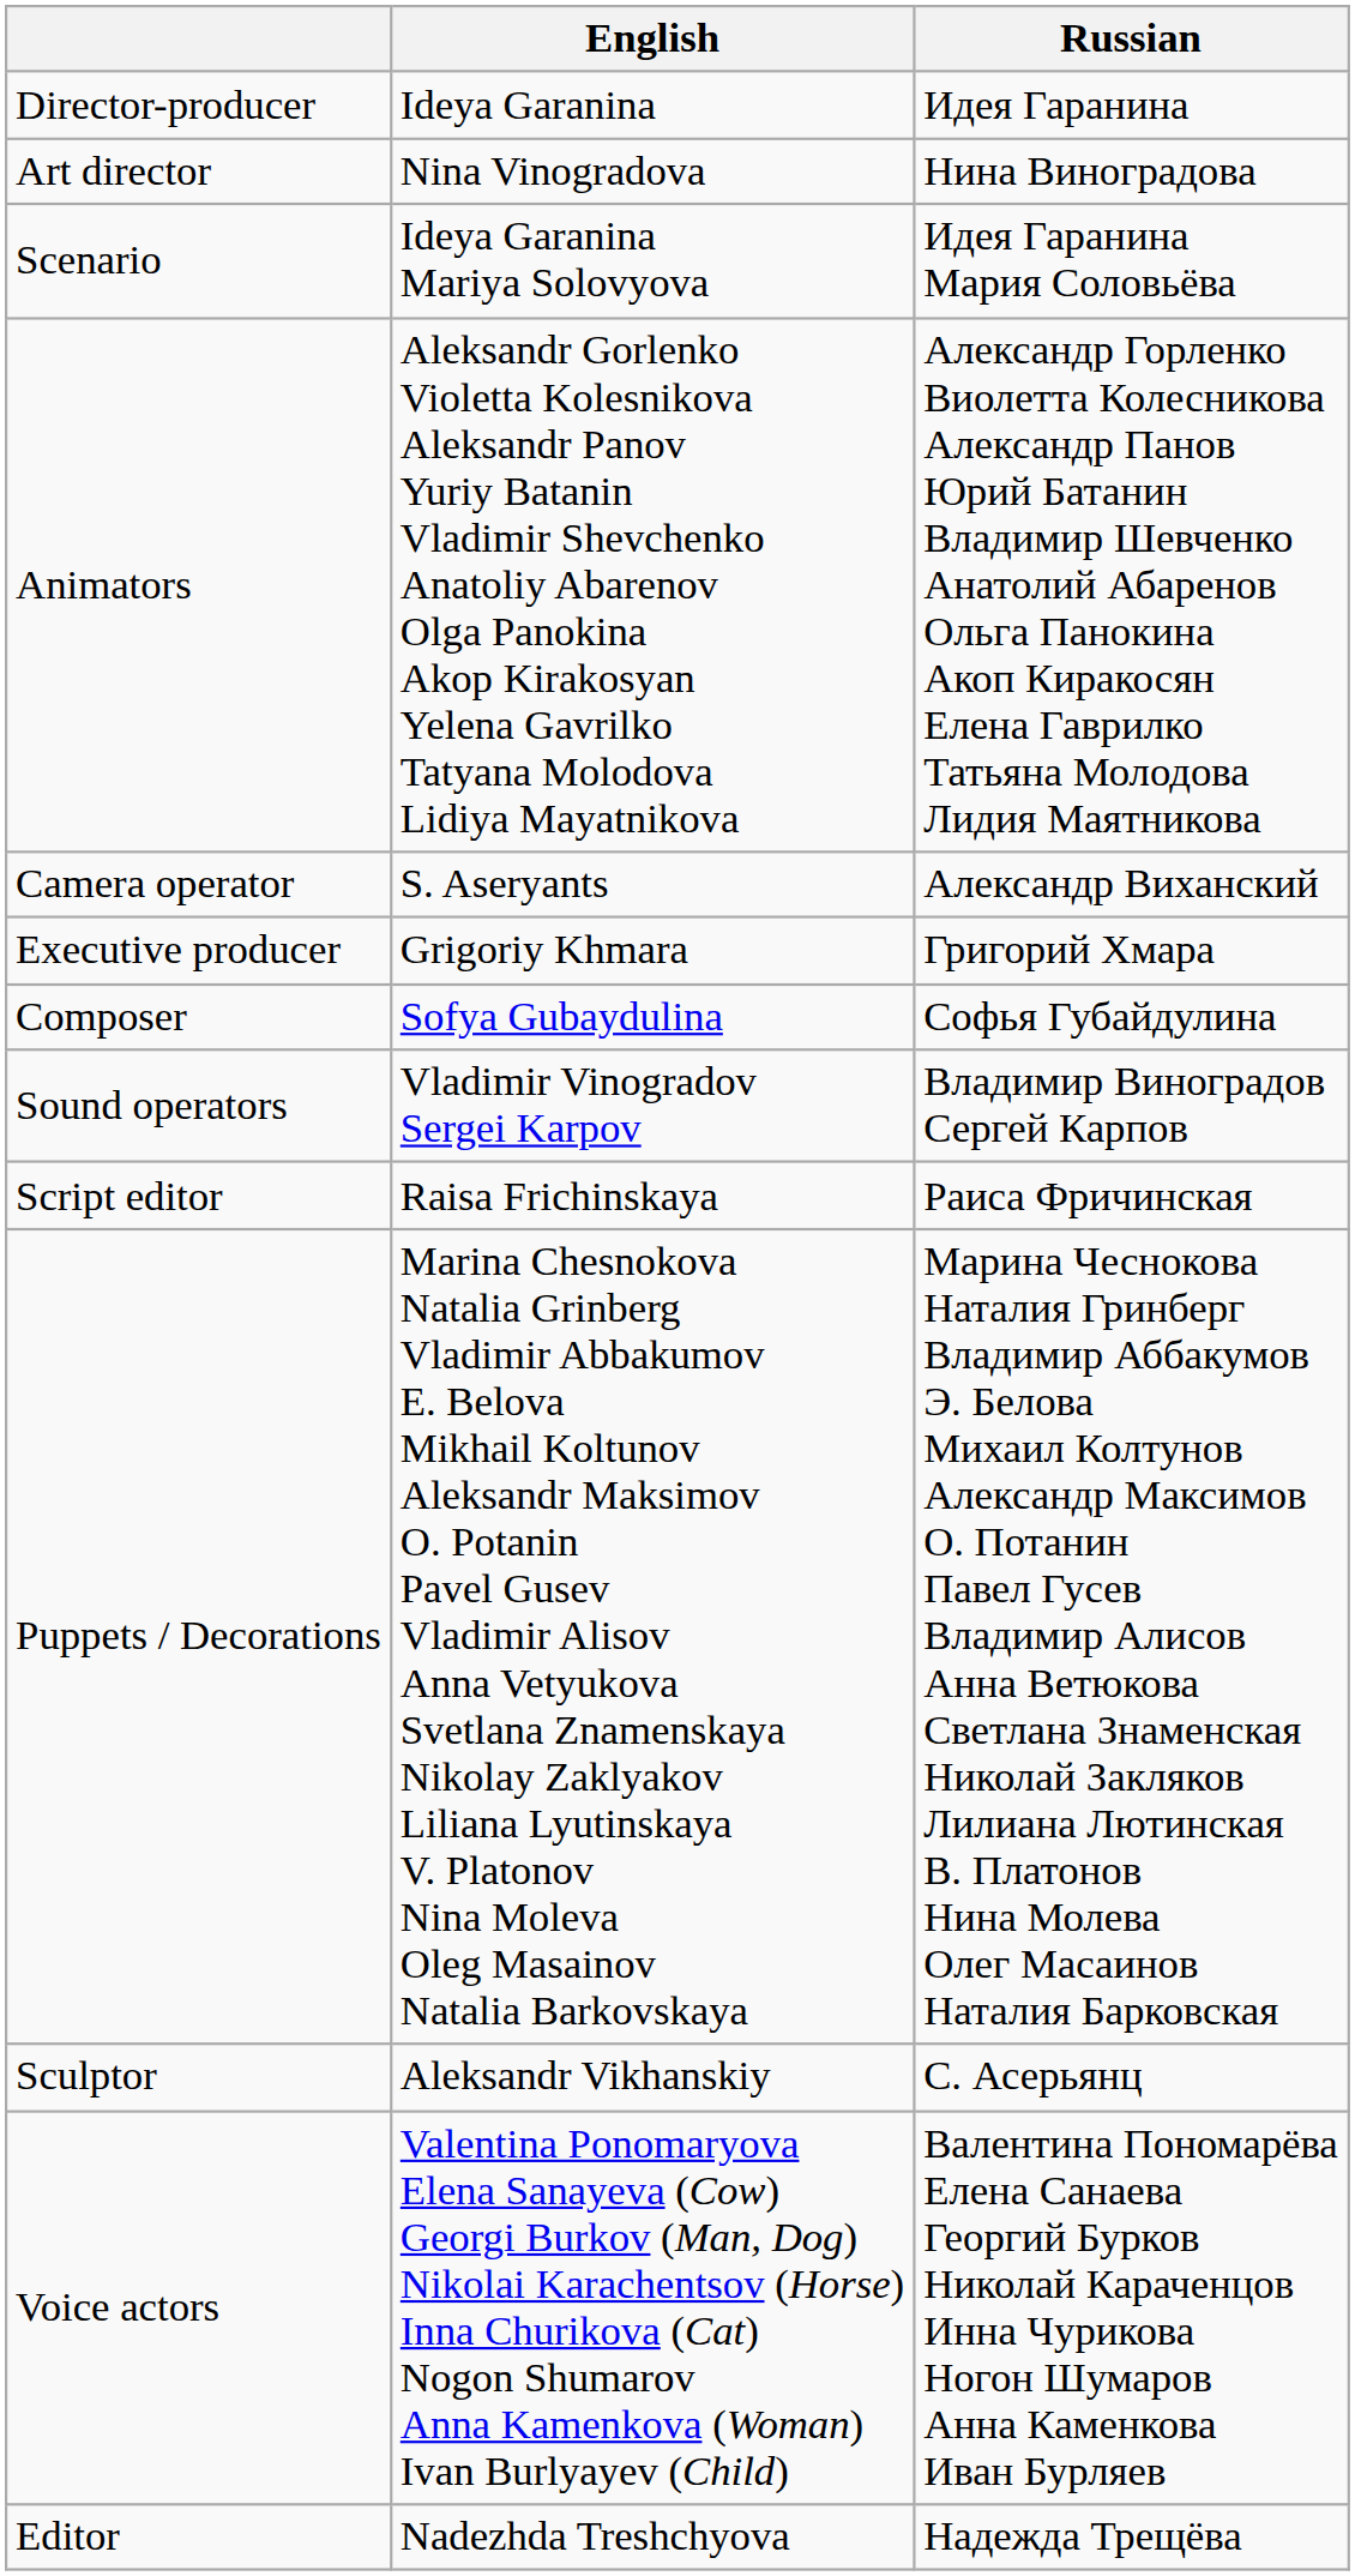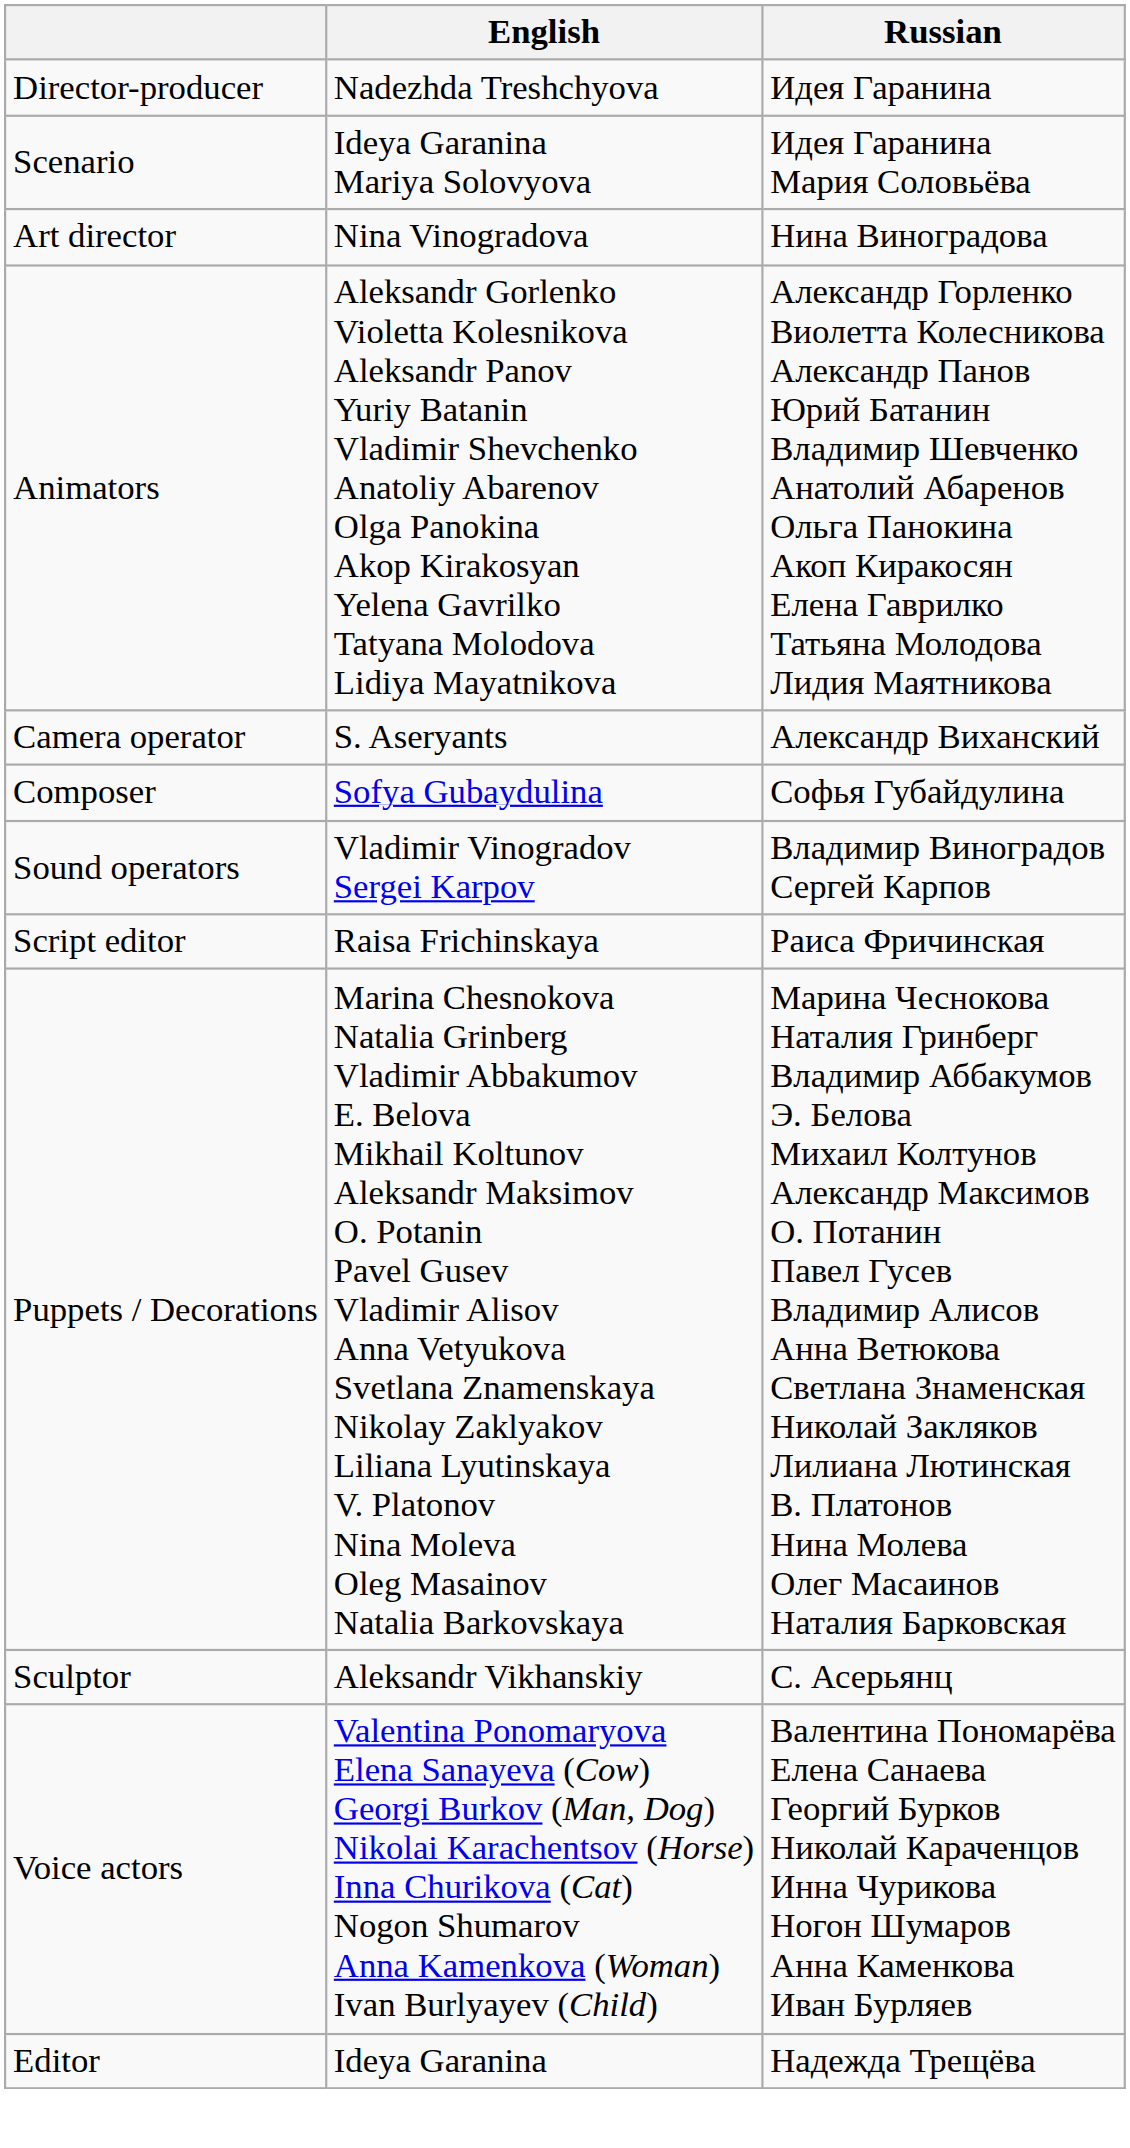 <table class="wikitable">
 <tr>
 <th></th>
 <th>English</th>
 <th>Russian</th>
 </tr>
 <tr>
 <td>Director-producer</td>
-<td>Ideya Garanina</td>
+<td>Nadezhda Treshchyova</td>
 <td>Идея Гаранина</td>
+</tr>
+<tr>
+<td>Scenario</td>
+<td>Ideya Garanina<br>Mariya Solovyova</td>
+<td>Идея Гаранина<br>Мария Соловьёва</td>
 </tr>
 <tr>
 <td>Art director</td>
 <td>Nina Vinogradova</td>
 <td>Нина Виноградова</td>
-</tr>
-<tr>
-<td>Scenario</td>
-<td>Ideya Garanina<br>Mariya Solovyova</td>
-<td>Идея Гаранина<br>Мария Соловьёва</td>
 </tr>
 <tr>
 <td>Animators</td>
 <td>Aleksandr Gorlenko<br>Violetta Kolesnikova<br>Aleksandr Panov<br>Yuriy Batanin<br>Vladimir Shevchenko<br>Anatoliy Abarenov<br>Olga Panokina<br>Akop Kirakosyan<br>Yelena Gavrilko<br>Tatyana Molodova<br>Lidiya Mayatnikova</td>
 <td>Александр Горленко<br>Виолетта Колесникова<br>Александр Панов<br>Юрий Батанин<br>Владимир Шевченко<br>Анатолий Абаренов<br>Ольга Панокина<br>Акоп Киракосян<br>Елена Гаврилко<br>Татьяна Молодова<br>Лидия Маятникова</td>
 </tr>
 <tr>
 <td>Camera operator</td>
 <td>S. Aseryants</td>
 <td>Александр Виханский</td>
-</tr>
-<tr>
-<td>Executive producer</td>
-<td>Grigoriy Khmara</td>
-<td>Григорий Хмара</td>
 </tr>
 <tr>
 <td>Composer</td>
 <td><a href='#'>Sofya Gubaydulina</a></td>
 <td>Софья Губайдулина</td>
 </tr>
 <tr>
 <td>Sound operators</td>
 <td>Vladimir Vinogradov<br><a href='#'>Sergei Karpov</a></td>
 <td>Владимир Виноградов<br>Сергей Карпов</td>
 </tr>
 <tr>
 <td>Script editor</td>
 <td>Raisa Frichinskaya</td>
 <td>Раиса Фричинская</td>
 </tr>
 <tr>
 <td>Puppets / Decorations</td>
 <td>Marina Chesnokova<br>Natalia Grinberg<br>Vladimir Abbakumov<br>E. Belova<br>Mikhail Koltunov<br>Aleksandr Maksimov<br>O. Potanin<br>Pavel Gusev<br>Vladimir Alisov<br>Anna Vetyukova<br>Svetlana Znamenskaya<br>Nikolay Zaklyakov<br>Liliana Lyutinskaya<br>V. Platonov<br>Nina Moleva<br>Oleg Masainov<br>Natalia Barkovskaya</td>
 <td>Марина Чеснокова<br>Наталия Гринберг<br>Владимир Аббакумов<br>Э. Белова<br>Михаил Колтунов<br>Александр Максимов<br>О. Потанин<br>Павел Гусев<br>Владимир Алисов<br>Анна Ветюкова<br>Светлана Знаменская<br>Николай Закляков<br>Лилиана Лютинская<br>В. Платонов<br>Нина Молева<br>Олег Масаинов<br>Наталия Барковская</td>
 </tr>
 <tr>
 <td>Sculptor</td>
 <td>Aleksandr Vikhanskiy</td>
 <td>С. Асерьянц</td>
 </tr>
 <tr>
 <td>Voice actors</td>
 <td><a href='#'>Valentina Ponomaryova</a><br><a href='#'>Elena Sanayeva</a> (<em>Cow</em>)<br><a href='#'>Georgi Burkov</a> (<em>Man, Dog</em>)<br><a href='#'>Nikolai Karachentsov</a> (<em>Horse</em>)<br><a href='#'>Inna Churikova</a> (<em>Cat</em>)<br>Nogon Shumarov<br><a href='#'>Anna Kamenkova</a> (<em>Woman</em>)<br>Ivan Burlyayev (<em>Child</em>)</td>
 <td>Валентина Пономарёва<br>Елена Санаева<br>Георгий Бурков<br>Николай Караченцов<br>Инна Чурикова<br>Ногон Шумаров<br>Анна Каменкова<br>Иван Бурляев</td>
 </tr>
 <tr>
 <td>Editor</td>
-<td>Nadezhda Treshchyova</td>
+<td>Ideya Garanina</td>
 <td>Надежда Трещёва</td>
 </tr>
 </table>
